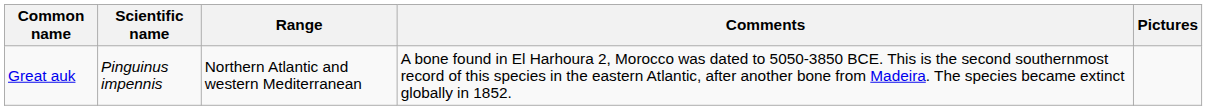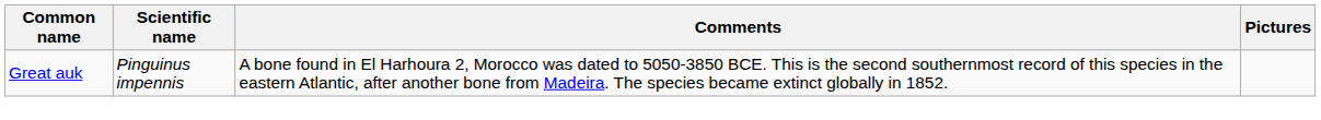 <table class="wikitable">
 <tr>
 <th>Common name</th>
 <th>Scientific name</th>
-<th>Range</th>
 <th class="unsortable">Comments</th>
 <th class="unsortable">Pictures</th>
 </tr>
 <tr>
 <td><a href='#'>Great auk</a></td>
 <td><em>Pinguinus impennis</em></td>
-<td>Northern Atlantic and western Mediterranean</td>
 <td>A bone found in El Harhoura 2, Morocco was dated to 5050-3850 BCE. This is the second southernmost record of this species in the eastern Atlantic, after another bone from <a href='#'>Madeira</a>. The species became extinct globally in 1852.</td>
 <td></td>
 </tr>
 </table>
